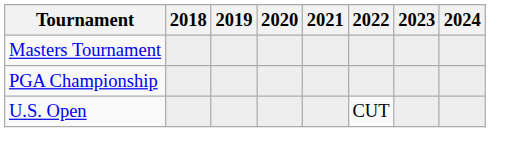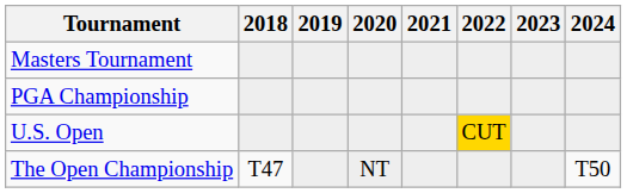 <table class="wikitable" style="font-size:95%;text-align:center;">
 <tr>
 <th>Tournament</th>
 <th>2018</th>
 <th>2019</th>
 <th>2020</th>
 <th>2021</th>
 <th>2022</th>
 <th>2023</th>
 <th>2024</th>
 </tr>
 <tr>
 <td align=left><a href='#'>Masters Tournament</a></td>
 <td style="background:#eeeeee;"></td>
 <td style="background:#eeeeee;"></td>
 <td style="background:#eeeeee;"></td>
 <td style="background:#eeeeee;"></td>
 <td style="background:#eeeeee;"></td>
 <td style="background:#eeeeee;"></td>
 <td style="background:#eeeeee;"></td>
 </tr>
 <tr>
 <td align=left><a href='#'>PGA Championship</a></td>
 <td style="background:#eeeeee;"></td>
 <td style="background:#eeeeee;"></td>
 <td style="background:#eeeeee;"></td>
 <td style="background:#eeeeee;"></td>
 <td style="background:#eeeeee;"></td>
 <td style="background:#eeeeee;"></td>
 <td style="background:#eeeeee;"></td>
 </tr>
 <tr>
 <td align=left><a href='#'>U.S. Open</a></td>
 <td style="background:#eeeeee;"></td>
 <td style="background:#eeeeee;"></td>
 <td style="background:#eeeeee;"></td>
 <td style="background:#eeeeee;"></td>
-<td>CUT</td>
+<td style="background: gold;">CUT</td>
 <td style="background:#eeeeee;"></td>
 <td style="background:#eeeeee;"></td>
 </tr>
+<tr>
+<td align=left><a href='#'>The Open Championship</a></td>
+<td>T47</td>
+<td style="background:#eeeeee;"></td>
+<td style="background:#eeeeee;">NT</td>
+<td style="background:#eeeeee;"></td>
+<td style="background:#eeeeee;"></td>
+<td style="background:#eeeeee;"></td>
+<td>T50</td>
+</tr>
 </table>
